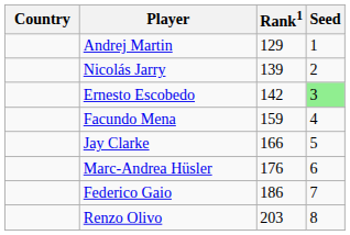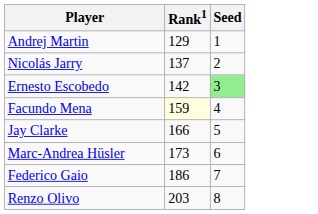 <table class="sortable wikitable">
 <tr>
-<th width="70">Country</th>
 <th width="175">Player</th>
 <th>Rank<sup>1</sup></th>
 <th>Seed</th>
 </tr>
 <tr>
-<td></td>
 <td><a href='#'>Andrej Martin</a></td>
 <td>129</td>
 <td>1</td>
 </tr>
 <tr>
-<td></td>
 <td><a href='#'>Nicolás Jarry</a></td>
-<td>139</td>
+<td>137</td>
 <td>2</td>
 </tr>
 <tr>
-<td></td>
 <td><a href='#'>Ernesto Escobedo</a></td>
 <td>142</td>
 <td style="background: lightgreen;">3</td>
 </tr>
 <tr>
-<td></td>
 <td><a href='#'>Facundo Mena</a></td>
-<td>159</td>
+<td style="background: lightyellow;">159</td>
 <td>4</td>
 </tr>
 <tr>
-<td></td>
 <td><a href='#'>Jay Clarke</a></td>
 <td>166</td>
 <td>5</td>
 </tr>
 <tr>
-<td></td>
 <td><a href='#'>Marc-Andrea Hüsler</a></td>
-<td>176</td>
+<td>173</td>
 <td>6</td>
 </tr>
 <tr>
-<td></td>
 <td><a href='#'>Federico Gaio</a></td>
 <td>186</td>
 <td>7</td>
 </tr>
 <tr>
-<td></td>
 <td><a href='#'>Renzo Olivo</a></td>
 <td>203</td>
 <td>8</td>
 </tr>
 </table>
